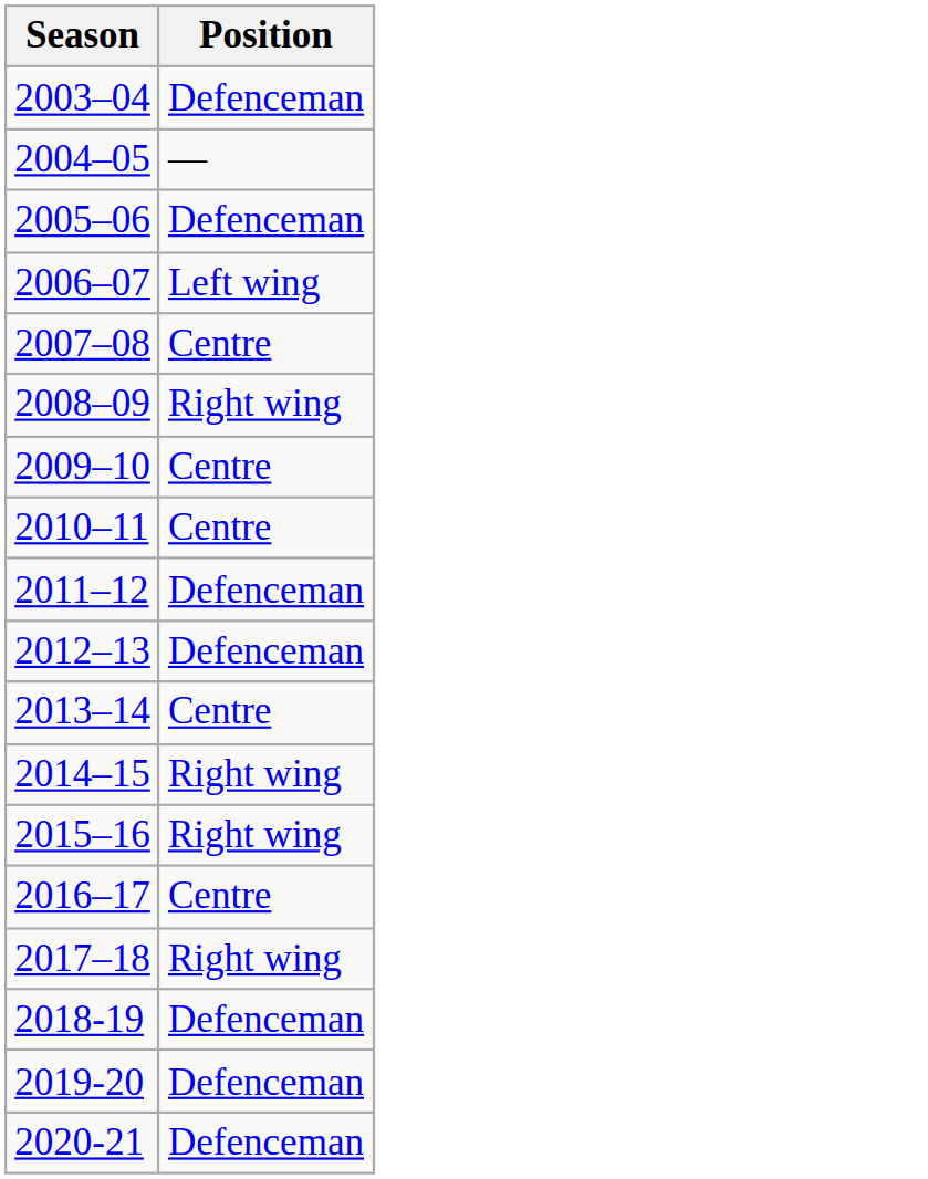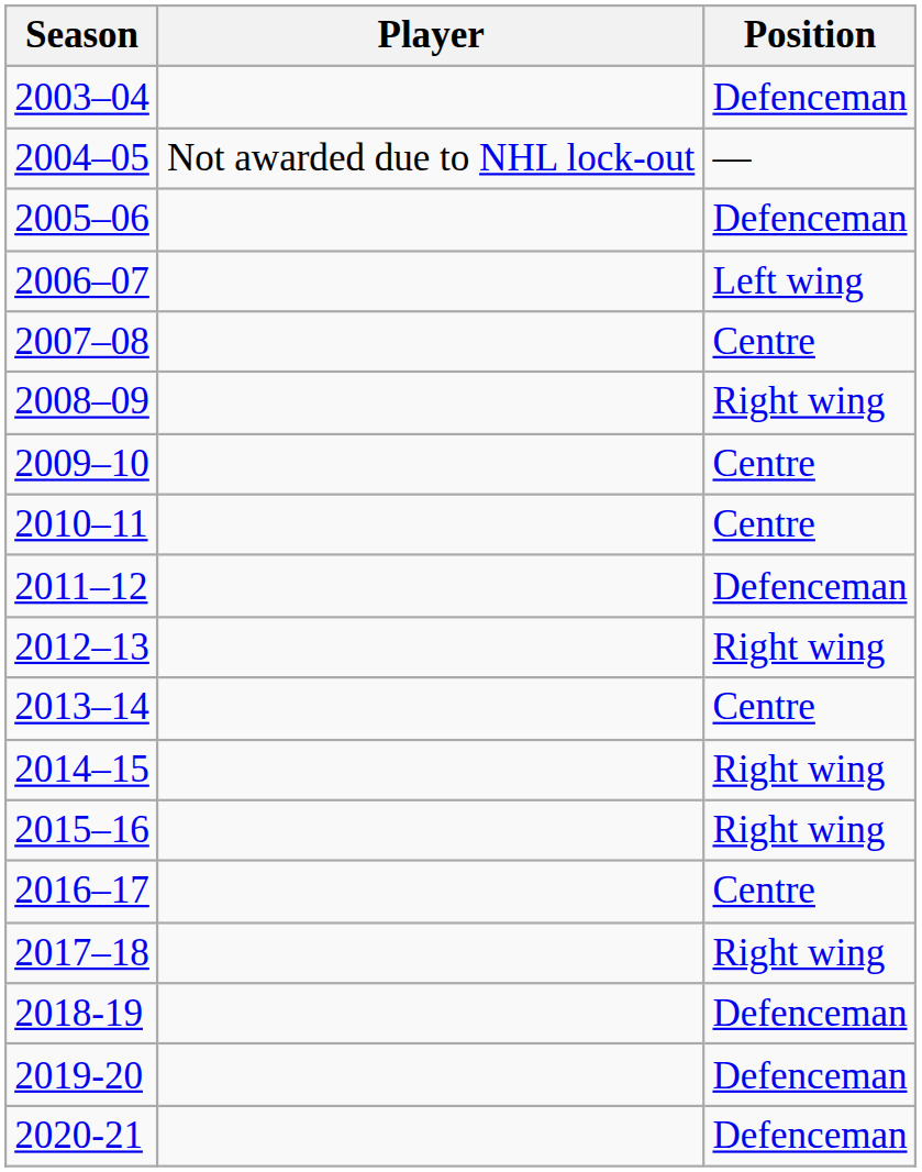 <table class="wikitable sortable">
 <tr>
 <th>Season</th>
+<th>Player</th>
 <th>Position</th>
 </tr>
 <tr>
 <td><a href='#'>2003–04</a></td>
+<td></td>
 <td><a href='#'>Defenceman</a></td>
 </tr>
 <tr>
 <td><a href='#'>2004–05</a></td>
+<td>Not awarded due to <a href='#'>NHL lock-out</a></td>
 <td>—</td>
 </tr>
 <tr>
 <td><a href='#'>2005–06</a></td>
+<td></td>
 <td><a href='#'>Defenceman</a></td>
 </tr>
 <tr>
 <td><a href='#'>2006–07</a></td>
+<td></td>
 <td><a href='#'>Left wing</a></td>
 </tr>
 <tr>
 <td><a href='#'>2007–08</a></td>
+<td></td>
 <td><a href='#'>Centre</a></td>
 </tr>
 <tr>
 <td><a href='#'>2008–09</a></td>
+<td></td>
 <td><a href='#'>Right wing</a></td>
 </tr>
 <tr>
 <td><a href='#'>2009–10</a></td>
+<td></td>
 <td><a href='#'>Centre</a></td>
 </tr>
 <tr>
 <td><a href='#'>2010–11</a></td>
+<td></td>
 <td><a href='#'>Centre</a></td>
 </tr>
 <tr>
 <td><a href='#'>2011–12</a></td>
+<td></td>
 <td><a href='#'>Defenceman</a></td>
 </tr>
 <tr>
 <td><a href='#'>2012–13</a></td>
-<td><a href='#'>Defenceman</a></td>
+<td></td>
+<td><a href='#'>Right wing</a></td>
 </tr>
 <tr>
 <td><a href='#'>2013–14</a></td>
+<td></td>
 <td><a href='#'>Centre</a></td>
 </tr>
 <tr>
 <td><a href='#'>2014–15</a></td>
+<td></td>
 <td><a href='#'>Right wing</a></td>
 </tr>
 <tr>
 <td><a href='#'>2015–16</a></td>
+<td></td>
 <td><a href='#'>Right wing</a></td>
 </tr>
 <tr>
 <td><a href='#'>2016–17</a></td>
+<td></td>
 <td><a href='#'>Centre</a></td>
 </tr>
 <tr>
 <td><a href='#'>2017–18</a></td>
+<td></td>
 <td><a href='#'>Right wing</a></td>
 </tr>
 <tr>
 <td><a href='#'>2018-19</a></td>
+<td></td>
 <td><a href='#'>Defenceman</a></td>
 </tr>
 <tr>
 <td><a href='#'>2019-20</a></td>
+<td></td>
 <td><a href='#'>Defenceman</a></td>
 </tr>
 <tr>
 <td><a href='#'>2020-21</a></td>
+<td></td>
 <td><a href='#'>Defenceman</a></td>
 </tr>
 </table>
